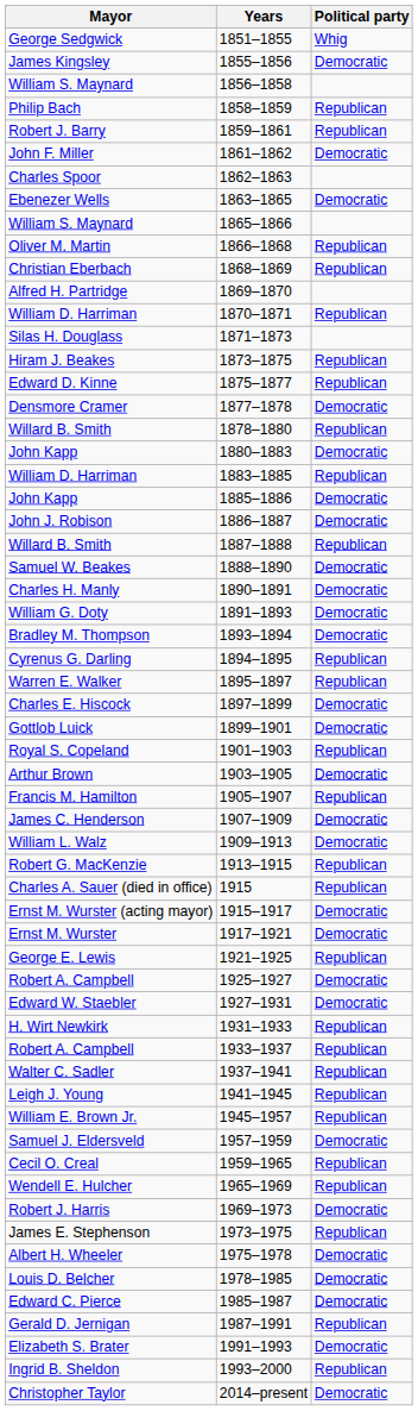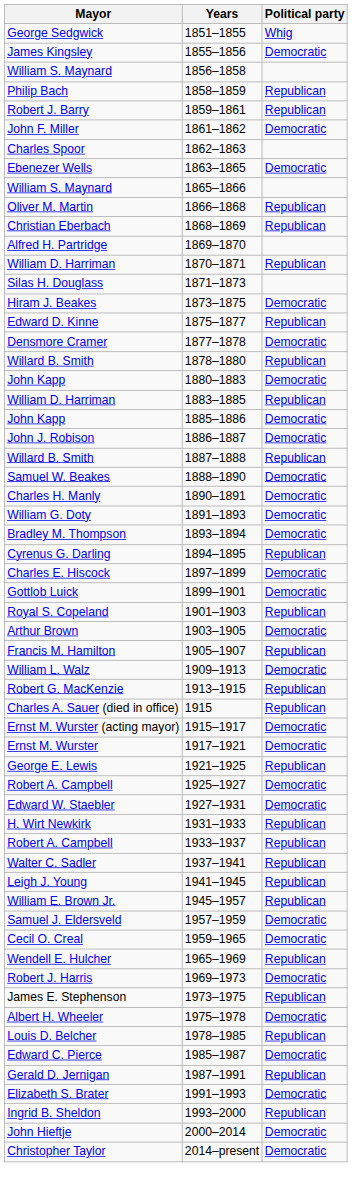 <table class="wikitable">
 <tr>
 <th>Mayor</th>
 <th>Years</th>
 <th>Political party</th>
 </tr>
 <tr>
 <td><a href='#'>George Sedgwick</a></td>
 <td>1851–1855</td>
 <td><a href='#'>Whig</a></td>
 </tr>
 <tr>
 <td><a href='#'>James Kingsley</a></td>
 <td>1855–1856</td>
 <td><a href='#'>Democratic</a></td>
 </tr>
 <tr>
 <td><a href='#'>William S. Maynard</a></td>
 <td>1856–1858</td>
 <td></td>
 </tr>
 <tr>
 <td><a href='#'>Philip Bach</a></td>
 <td>1858–1859</td>
 <td><a href='#'>Republican</a></td>
 </tr>
 <tr>
 <td><a href='#'>Robert J. Barry</a></td>
 <td>1859–1861</td>
 <td><a href='#'>Republican</a></td>
 </tr>
 <tr>
 <td><a href='#'>John F. Miller</a></td>
 <td>1861–1862</td>
 <td><a href='#'>Democratic</a></td>
 </tr>
 <tr>
 <td><a href='#'>Charles Spoor</a></td>
 <td>1862–1863</td>
 <td></td>
 </tr>
 <tr>
 <td><a href='#'>Ebenezer Wells</a></td>
 <td>1863–1865</td>
 <td><a href='#'>Democratic</a></td>
 </tr>
 <tr>
 <td><a href='#'>William S. Maynard</a></td>
 <td>1865–1866</td>
 <td></td>
 </tr>
 <tr>
 <td><a href='#'>Oliver M. Martin</a></td>
 <td>1866–1868</td>
 <td><a href='#'>Republican</a></td>
 </tr>
 <tr>
 <td><a href='#'>Christian Eberbach</a></td>
 <td>1868–1869</td>
 <td><a href='#'>Republican</a></td>
 </tr>
 <tr>
 <td><a href='#'>Alfred H. Partridge</a></td>
 <td>1869–1870</td>
 <td></td>
 </tr>
 <tr>
 <td><a href='#'>William D. Harriman</a></td>
 <td>1870–1871</td>
 <td><a href='#'>Republican</a></td>
 </tr>
 <tr>
 <td><a href='#'>Silas H. Douglass</a></td>
 <td>1871–1873</td>
 <td></td>
 </tr>
 <tr>
 <td><a href='#'>Hiram J. Beakes</a></td>
 <td>1873–1875</td>
-<td><a href='#'>Republican</a></td>
+<td><a href='#'>Democratic</a></td>
 </tr>
 <tr>
 <td><a href='#'>Edward D. Kinne</a></td>
 <td>1875–1877</td>
 <td><a href='#'>Republican</a></td>
 </tr>
 <tr>
 <td><a href='#'>Densmore Cramer</a></td>
 <td>1877–1878</td>
 <td><a href='#'>Democratic</a></td>
 </tr>
 <tr>
 <td><a href='#'>Willard B. Smith</a></td>
 <td>1878–1880</td>
 <td><a href='#'>Republican</a></td>
 </tr>
 <tr>
 <td><a href='#'>John Kapp</a></td>
 <td>1880–1883</td>
 <td><a href='#'>Democratic</a></td>
 </tr>
 <tr>
 <td><a href='#'>William D. Harriman</a></td>
 <td>1883–1885</td>
 <td><a href='#'>Republican</a></td>
 </tr>
 <tr>
 <td><a href='#'>John Kapp</a></td>
 <td>1885–1886</td>
 <td><a href='#'>Democratic</a></td>
 </tr>
 <tr>
 <td><a href='#'>John J. Robison</a></td>
 <td>1886–1887</td>
 <td><a href='#'>Democratic</a></td>
 </tr>
 <tr>
 <td><a href='#'>Willard B. Smith</a></td>
 <td>1887–1888</td>
 <td><a href='#'>Republican</a></td>
 </tr>
 <tr>
 <td><a href='#'>Samuel W. Beakes</a></td>
 <td>1888–1890</td>
 <td><a href='#'>Democratic</a></td>
 </tr>
 <tr>
 <td><a href='#'>Charles H. Manly</a></td>
 <td>1890–1891</td>
 <td><a href='#'>Democratic</a></td>
 </tr>
 <tr>
 <td><a href='#'>William G. Doty</a></td>
 <td>1891–1893</td>
 <td><a href='#'>Democratic</a></td>
 </tr>
 <tr>
 <td><a href='#'>Bradley M. Thompson</a></td>
 <td>1893–1894</td>
 <td><a href='#'>Democratic</a></td>
 </tr>
 <tr>
 <td><a href='#'>Cyrenus G. Darling</a></td>
 <td>1894–1895</td>
 <td><a href='#'>Republican</a></td>
 </tr>
 <tr>
-<td><a href='#'>Warren E. Walker</a></td>
-<td>1895–1897</td>
-<td><a href='#'>Republican</a></td>
-</tr>
-<tr>
 <td><a href='#'>Charles E. Hiscock</a></td>
 <td>1897–1899</td>
 <td><a href='#'>Democratic</a></td>
 </tr>
 <tr>
 <td><a href='#'>Gottlob Luick</a></td>
 <td>1899–1901</td>
 <td><a href='#'>Democratic</a></td>
 </tr>
 <tr>
 <td><a href='#'>Royal S. Copeland</a></td>
 <td>1901–1903</td>
 <td><a href='#'>Republican</a></td>
 </tr>
 <tr>
 <td><a href='#'>Arthur Brown</a></td>
 <td>1903–1905</td>
 <td><a href='#'>Democratic</a></td>
 </tr>
 <tr>
 <td><a href='#'>Francis M. Hamilton</a></td>
 <td>1905–1907</td>
 <td><a href='#'>Republican</a></td>
-</tr>
-<tr>
-<td><a href='#'>James C. Henderson</a></td>
-<td>1907–1909</td>
-<td><a href='#'>Democratic</a></td>
 </tr>
 <tr>
 <td><a href='#'>William L. Walz</a></td>
 <td>1909–1913</td>
 <td><a href='#'>Democratic</a></td>
 </tr>
 <tr>
 <td><a href='#'>Robert G. MacKenzie</a></td>
 <td>1913–1915</td>
 <td><a href='#'>Republican</a></td>
 </tr>
 <tr>
 <td><a href='#'>Charles A. Sauer</a> (died in office)</td>
 <td>1915</td>
 <td><a href='#'>Republican</a></td>
 </tr>
 <tr>
 <td><a href='#'>Ernst M. Wurster</a> (acting mayor)</td>
 <td>1915–1917</td>
 <td><a href='#'>Democratic</a></td>
 </tr>
 <tr>
 <td><a href='#'>Ernst M. Wurster</a></td>
 <td>1917–1921</td>
 <td><a href='#'>Democratic</a></td>
 </tr>
 <tr>
 <td><a href='#'>George E. Lewis</a></td>
 <td>1921–1925</td>
 <td><a href='#'>Republican</a></td>
 </tr>
 <tr>
 <td><a href='#'>Robert A. Campbell</a></td>
 <td>1925–1927</td>
 <td><a href='#'>Democratic</a></td>
 </tr>
 <tr>
 <td><a href='#'>Edward W. Staebler</a></td>
 <td>1927–1931</td>
 <td><a href='#'>Democratic</a></td>
 </tr>
 <tr>
 <td><a href='#'>H. Wirt Newkirk</a></td>
 <td>1931–1933</td>
 <td><a href='#'>Republican</a></td>
 </tr>
 <tr>
 <td><a href='#'>Robert A. Campbell</a></td>
 <td>1933–1937</td>
 <td><a href='#'>Republican</a></td>
 </tr>
 <tr>
 <td><a href='#'>Walter C. Sadler</a></td>
 <td>1937–1941</td>
 <td><a href='#'>Republican</a></td>
 </tr>
 <tr>
 <td><a href='#'>Leigh J. Young</a></td>
 <td>1941–1945</td>
 <td><a href='#'>Republican</a></td>
 </tr>
 <tr>
 <td><a href='#'>William E. Brown Jr.</a></td>
 <td>1945–1957</td>
 <td><a href='#'>Republican</a></td>
 </tr>
 <tr>
 <td><a href='#'>Samuel J. Eldersveld</a></td>
 <td>1957–1959</td>
 <td><a href='#'>Democratic</a></td>
 </tr>
 <tr>
 <td><a href='#'>Cecil O. Creal</a></td>
 <td>1959–1965</td>
-<td><a href='#'>Republican</a></td>
+<td><a href='#'>Democratic</a></td>
 </tr>
 <tr>
 <td><a href='#'>Wendell E. Hulcher</a></td>
 <td>1965–1969</td>
 <td><a href='#'>Republican</a></td>
 </tr>
 <tr>
 <td><a href='#'>Robert J. Harris</a></td>
 <td>1969–1973</td>
 <td><a href='#'>Democratic</a></td>
 </tr>
 <tr>
 <td>James E. Stephenson</td>
 <td>1973–1975</td>
 <td><a href='#'>Republican</a></td>
 </tr>
 <tr>
 <td><a href='#'>Albert H. Wheeler</a></td>
 <td>1975–1978</td>
 <td><a href='#'>Democratic</a></td>
 </tr>
 <tr>
 <td><a href='#'>Louis D. Belcher</a></td>
 <td>1978–1985</td>
-<td><a href='#'>Democratic</a></td>
+<td><a href='#'>Republican</a></td>
 </tr>
 <tr>
 <td><a href='#'>Edward C. Pierce</a></td>
 <td>1985–1987</td>
 <td><a href='#'>Democratic</a></td>
 </tr>
 <tr>
 <td><a href='#'>Gerald D. Jernigan</a></td>
 <td>1987–1991</td>
 <td><a href='#'>Republican</a></td>
 </tr>
 <tr>
 <td><a href='#'>Elizabeth S. Brater</a></td>
 <td>1991–1993</td>
 <td><a href='#'>Democratic</a></td>
 </tr>
 <tr>
 <td><a href='#'>Ingrid B. Sheldon</a></td>
 <td>1993–2000</td>
 <td><a href='#'>Republican</a></td>
 </tr>
 <tr>
+<td><a href='#'>John Hieftje</a></td>
+<td>2000–2014</td>
+<td><a href='#'>Democratic</a></td>
+</tr>
+<tr>
 <td><a href='#'>Christopher Taylor</a></td>
 <td>2014–present</td>
 <td><a href='#'>Democratic</a></td>
 </tr>
 </table>
